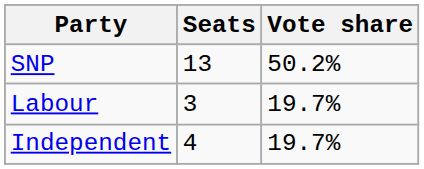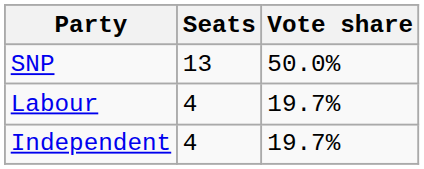 <table class="wikitable">
 <tr>
 <th>Party</th>
 <th>Seats</th>
 <th>Vote share</th>
 </tr>
 <tr>
 <td><a href='#'>SNP</a></td>
 <td>13</td>
-<td>50.2%</td>
+<td>50.0%</td>
 </tr>
 <tr>
 <td><a href='#'>Labour</a></td>
-<td>3</td>
+<td>4</td>
 <td>19.7%</td>
 </tr>
 <tr>
 <td><a href='#'>Independent</a></td>
 <td>4</td>
 <td>19.7%</td>
 </tr>
 </table>
